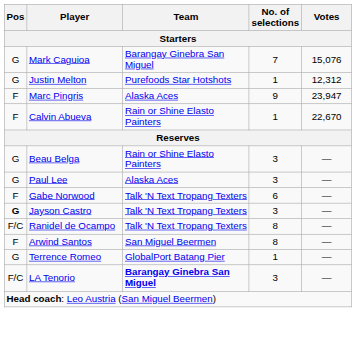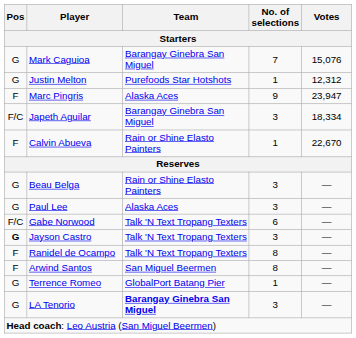 <table class="wikitable" style="text-align:center">
 <tr>
 <th scope="col" width="25px">Pos</th>
 <th scope="col" width="150px">Player</th>
 <th scope="col" width="200px">Team</th>
 <th scope="col" width="75px">No. of selections</th>
 <th scope="col" width="75px">Votes</th>
 </tr>
 <tr>
 <th scope="col" colspan="5">Starters</th>
 </tr>
 <tr>
 <td>G</td>
 <td style="text-align:left"><a href='#'>Mark Caguioa</a></td>
 <td style="text-align:left"><a href='#'>Barangay Ginebra San Miguel</a></td>
 <td>7</td>
 <td>15,076</td>
 </tr>
 <tr>
 <td>G</td>
 <td style="text-align:left"><a href='#'>Justin Melton</a></td>
 <td style="text-align:left"><a href='#'>Purefoods Star Hotshots</a></td>
 <td>1</td>
 <td>12,312</td>
 </tr>
 <tr>
 <td>F</td>
 <td style="text-align:left"><a href='#'>Marc Pingris</a></td>
 <td style="text-align:left"><a href='#'>Alaska Aces</a></td>
 <td>9</td>
 <td>23,947</td>
 </tr>
 <tr>
+<td>F/C</td>
+<td style="text-align:left"><a href='#'>Japeth Aguilar</a></td>
+<td style="text-align:left"><a href='#'>Barangay Ginebra San Miguel</a></td>
+<td>3</td>
+<td>18,334</td>
+</tr>
+<tr>
 <td>F</td>
 <td style="text-align:left"><a href='#'>Calvin Abueva</a></td>
 <td style="text-align:left"><a href='#'>Rain or Shine Elasto Painters</a></td>
 <td>1</td>
 <td>22,670</td>
 </tr>
 <tr>
 <th scope="col" colspan="5">Reserves</th>
 </tr>
 <tr>
 <td>G</td>
 <td style="text-align:left"><a href='#'>Beau Belga</a></td>
 <td style="text-align:left"><a href='#'>Rain or Shine Elasto Painters</a></td>
 <td>3</td>
 <td>—</td>
 </tr>
 <tr>
 <td>G</td>
 <td style="text-align:left"><a href='#'>Paul Lee</a></td>
 <td style="text-align:left"><a href='#'>Alaska Aces</a></td>
 <td>3</td>
 <td>—</td>
 </tr>
 <tr>
-<td>F</td>
+<td>F/C</td>
 <td style="text-align:left"><a href='#'>Gabe Norwood</a></td>
 <td style="text-align:left"><a href='#'>Talk 'N Text Tropang Texters</a></td>
 <td>6</td>
 <td>—</td>
 </tr>
 <tr>
 <td><strong>G</strong></td>
 <td style="text-align:left"><a href='#'>Jayson Castro</a></td>
 <td style="text-align:left"><a href='#'>Talk 'N Text Tropang Texters</a></td>
 <td>3</td>
 <td>—</td>
 </tr>
 <tr>
-<td>F/C</td>
+<td>F</td>
 <td style="text-align:left"><a href='#'>Ranidel de Ocampo</a></td>
 <td style="text-align:left"><a href='#'>Talk 'N Text Tropang Texters</a></td>
 <td>8</td>
 <td>—</td>
 </tr>
 <tr>
 <td>F</td>
 <td style="text-align:left"><a href='#'>Arwind Santos</a></td>
 <td style="text-align:left"><a href='#'>San Miguel Beermen</a></td>
 <td>8</td>
 <td>—</td>
 </tr>
 <tr>
 <td>G</td>
 <td style="text-align:left"><a href='#'>Terrence Romeo</a></td>
 <td style="text-align:left"><a href='#'>GlobalPort Batang Pier</a></td>
 <td>1</td>
 <td>—</td>
 </tr>
 <tr>
-<td>F/C</td>
+<td>G</td>
 <td style="text-align:left"><a href='#'>LA Tenorio</a></td>
 <td style="text-align:left"><strong><a href='#'>Barangay Ginebra San Miguel</a></strong></td>
 <td>3</td>
 <td>—</td>
 </tr>
 <tr>
 <td style="text-align:left" colspan="5"><strong>Head coach</strong>: <a href='#'>Leo Austria</a> (<a href='#'>San Miguel Beermen</a>)</td>
 </tr>
 </table>
